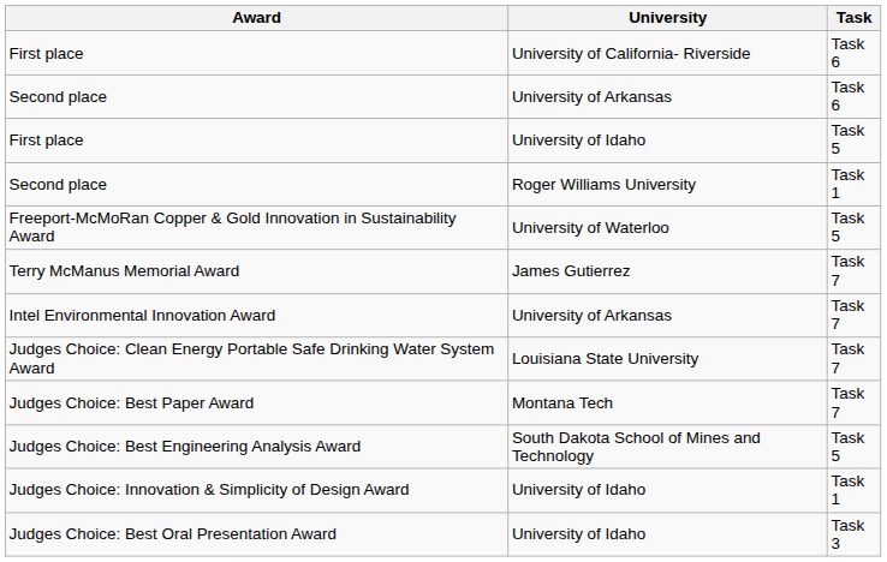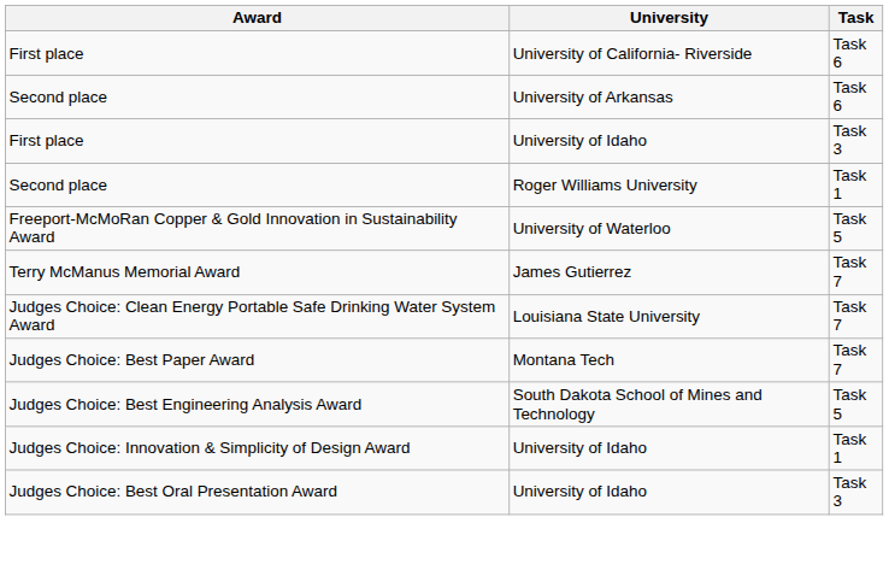 <table class="wikitable">
 <tr>
 <th>Award</th>
 <th>University</th>
 <th>Task</th>
 </tr>
 <tr>
 <td>First place</td>
 <td>University of California- Riverside</td>
 <td>Task 6</td>
 </tr>
 <tr>
 <td>Second place</td>
 <td>University of Arkansas</td>
 <td>Task 6</td>
 </tr>
 <tr>
 <td>First place</td>
 <td>University of Idaho</td>
-<td>Task 5</td>
+<td>Task 3</td>
 </tr>
 <tr>
 <td>Second place</td>
 <td>Roger Williams University</td>
 <td>Task 1</td>
 </tr>
 <tr>
 <td>Freeport-McMoRan Copper & Gold Innovation in Sustainability Award</td>
 <td>University of Waterloo</td>
 <td>Task 5</td>
 </tr>
 <tr>
 <td>Terry McManus Memorial Award</td>
 <td>James Gutierrez</td>
-<td>Task 7</td>
-</tr>
-<tr>
-<td>Intel Environmental Innovation Award</td>
-<td>University of Arkansas</td>
 <td>Task 7</td>
 </tr>
 <tr>
 <td>Judges Choice:  Clean Energy Portable Safe Drinking Water System Award</td>
 <td>Louisiana State University</td>
 <td>Task 7</td>
 </tr>
 <tr>
 <td>Judges Choice:  Best Paper Award</td>
 <td>Montana Tech</td>
 <td>Task 7</td>
 </tr>
 <tr>
 <td>Judges Choice:  Best Engineering Analysis Award</td>
 <td>South Dakota School of Mines and Technology</td>
 <td>Task 5</td>
 </tr>
 <tr>
 <td>Judges Choice: Innovation & Simplicity of Design Award</td>
 <td>University of Idaho</td>
 <td>Task 1</td>
 </tr>
 <tr>
 <td>Judges Choice:  Best Oral Presentation Award</td>
 <td>University of Idaho</td>
 <td>Task 3</td>
 </tr>
 </table>
